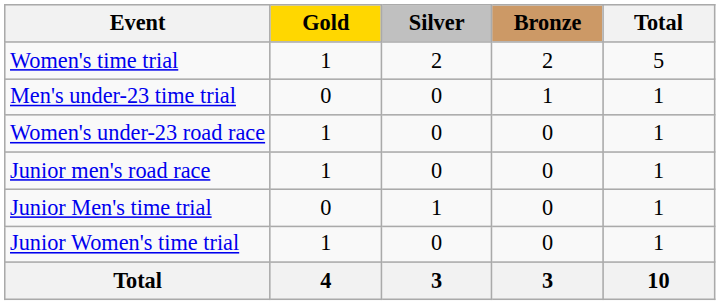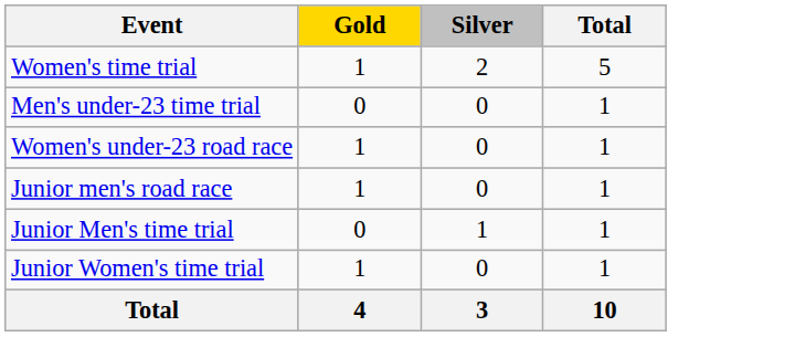 <table class="wikitable sortable" border="1" style="text-align:center; font-size:90%;">
 <tr>
 <th style="width:15:em;">Event</th>
 <td style="background:gold; width:4.5em; font-weight:bold;">Gold</td>
 <td style="background:silver; width:4.5em; font-weight:bold;">Silver</td>
-<td style="background:#cc9966; width:4.5em; font-weight:bold;">Bronze</td>
 <th style="width:4.5em;">Total</th>
 </tr>
 <tr>
 <td align=left><a href='#'>Women's time trial</a></td>
 <td>1</td>
-<td>2</td>
 <td>2</td>
 <td>5</td>
 </tr>
 <tr>
 <td align=left><a href='#'>Men's under-23 time trial</a></td>
 <td>0</td>
 <td>0</td>
 <td>1</td>
-<td>1</td>
 </tr>
 <tr>
 <td align=left><a href='#'>Women's under-23 road race</a></td>
 <td>1</td>
-<td>0</td>
 <td>0</td>
 <td>1</td>
 </tr>
 <tr>
 <td align=left><a href='#'>Junior men's road race</a></td>
 <td>1</td>
 <td>0</td>
-<td>0</td>
 <td>1</td>
 </tr>
 <tr>
 <td align=left><a href='#'>Junior Men's time trial</a></td>
 <td>0</td>
 <td>1</td>
-<td>0</td>
 <td>1</td>
 </tr>
 <tr>
 <td align=left><a href='#'>Junior Women's time trial</a></td>
 <td>1</td>
-<td>0</td>
 <td>0</td>
 <td>1</td>
 </tr>
 <tr>
 <th>Total</th>
 <th>4</th>
 <th>3</th>
-<th>3</th>
 <th>10</th>
 </tr>
 </table>
